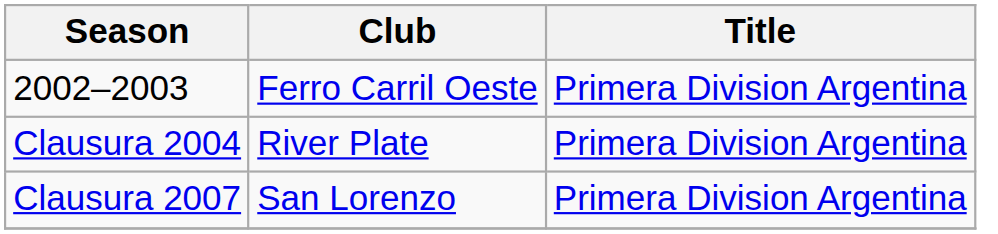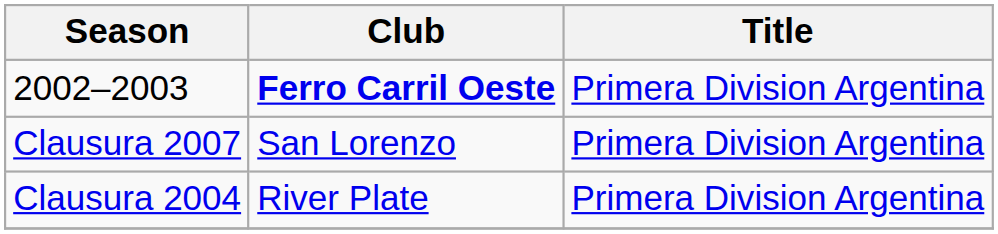 <table class="wikitable">
 <tr>
 <th>Season</th>
 <th>Club</th>
 <th>Title</th>
 </tr>
 <tr>
 <td>2002–2003</td>
-<td><a href='#'>Ferro Carril Oeste</a></td>
+<td><strong><a href='#'>Ferro Carril Oeste</a></strong></td>
+<td><a href='#'>Primera Division Argentina</a></td>
+</tr>
+<tr>
+<td><a href='#'>Clausura 2007</a></td>
+<td><a href='#'>San Lorenzo</a></td>
 <td><a href='#'>Primera Division Argentina</a></td>
 </tr>
 <tr>
 <td><a href='#'>Clausura 2004</a></td>
 <td><a href='#'>River Plate</a></td>
 <td><a href='#'>Primera Division Argentina</a></td>
 </tr>
 <tr>
-<td><a href='#'>Clausura 2007</a></td>
-<td><a href='#'>San Lorenzo</a></td>
-<td><a href='#'>Primera Division Argentina</a></td>
-</tr>
-<tr>
 </tr>
 </table>
